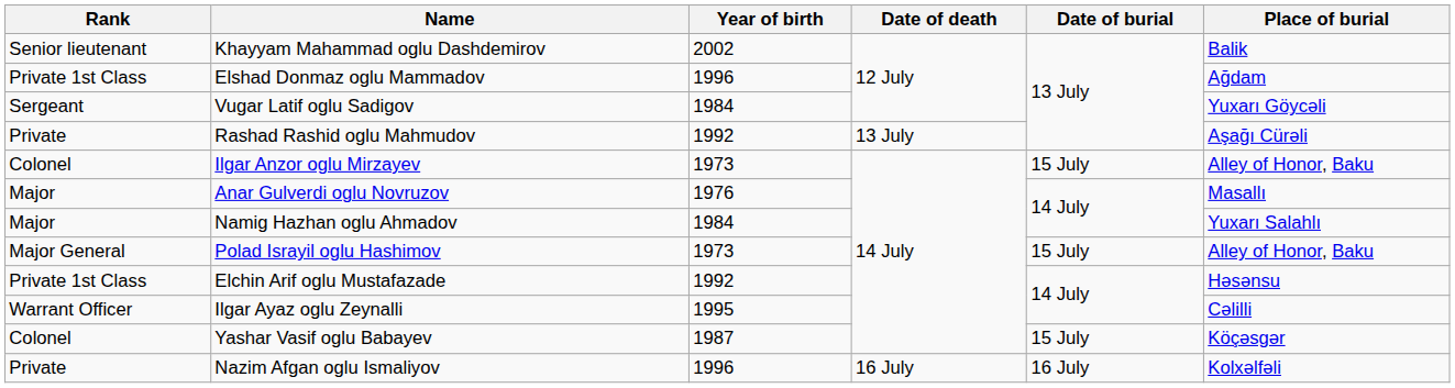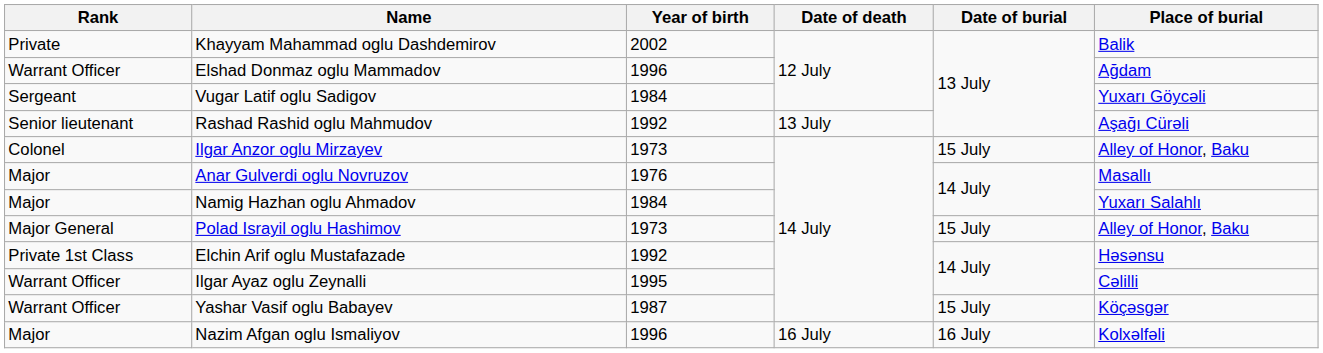 <table class="wikitable sortable" width=100%>
 <tr>
 <th>Rank</th>
 <th>Name</th>
 <th>Year of birth</th>
 <th>Date of death</th>
 <th>Date of burial</th>
 <th>Place of burial</th>
 </tr>
 <tr>
-<td>Senior lieutenant</td>
+<td>Private</td>
 <td>Khayyam Mahammad oglu Dashdemirov</td>
 <td>2002</td>
 <td rowspan="3">12 July</td>
 <td rowspan="4">13 July</td>
 <td><a href='#'>Balik</a></td>
 </tr>
 <tr>
-<td>Private 1st Class</td>
+<td>Warrant Officer</td>
 <td>Elshad Donmaz oglu Mammadov</td>
 <td>1996</td>
 <td><a href='#'>Ağdam</a></td>
 </tr>
 <tr>
 <td>Sergeant</td>
 <td>Vugar Latif oglu Sadigov</td>
 <td>1984</td>
 <td><a href='#'>Yuxarı Göycəli</a></td>
 </tr>
 <tr>
-<td>Private</td>
+<td>Senior lieutenant</td>
 <td>Rashad Rashid oglu Mahmudov</td>
 <td>1992</td>
 <td>13 July</td>
 <td><a href='#'>Aşağı Cürəli</a></td>
 </tr>
 <tr>
 <td>Colonel</td>
 <td><a href='#'>Ilgar Anzor oglu Mirzayev</a></td>
 <td>1973</td>
 <td rowspan="7">14 July</td>
 <td>15 July</td>
 <td><a href='#'>Alley of Honor</a>, <a href='#'>Baku</a></td>
 </tr>
 <tr>
 <td>Major</td>
 <td><a href='#'>Anar Gulverdi oglu Novruzov</a></td>
 <td>1976</td>
 <td rowspan="2">14 July</td>
 <td><a href='#'>Masallı</a></td>
 </tr>
 <tr>
 <td>Major</td>
 <td>Namig Hazhan oglu Ahmadov</td>
 <td>1984</td>
 <td><a href='#'>Yuxarı Salahlı</a></td>
 </tr>
 <tr>
 <td>Major General</td>
 <td><a href='#'>Polad Israyil oglu Hashimov</a></td>
 <td>1973</td>
 <td>15 July</td>
 <td><a href='#'>Alley of Honor</a>, <a href='#'>Baku</a></td>
 </tr>
 <tr>
 <td>Private 1st Class</td>
 <td>Elchin Arif oglu Mustafazade</td>
 <td>1992</td>
 <td rowspan="2">14 July</td>
 <td><a href='#'>Həsənsu</a></td>
 </tr>
 <tr>
 <td>Warrant Officer</td>
 <td>Ilgar Ayaz oglu Zeynalli</td>
 <td>1995</td>
 <td><a href='#'>Cəlilli</a></td>
 </tr>
 <tr>
-<td>Colonel</td>
+<td>Warrant Officer</td>
 <td>Yashar Vasif oglu Babayev</td>
 <td>1987</td>
 <td>15 July</td>
 <td><a href='#'>Köçəsgər</a></td>
 </tr>
 <tr>
-<td>Private</td>
+<td>Major</td>
 <td>Nazim Afgan oglu Ismaliyov</td>
 <td>1996</td>
 <td>16 July</td>
 <td>16 July</td>
 <td><a href='#'>Kolxəlfəli</a></td>
 </tr>
 </table>
